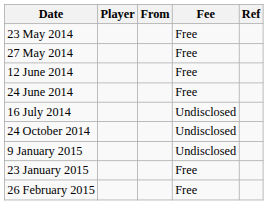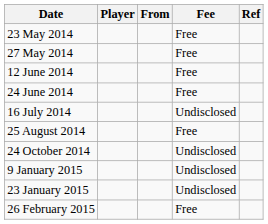 <table class="wikitable">
 <tr>
 <th>Date</th>
 <th>Player</th>
 <th>From</th>
 <th>Fee</th>
 <th>Ref</th>
 </tr>
 <tr>
 <td>23 May 2014</td>
 <td></td>
 <td></td>
 <td>Free</td>
 <td></td>
 </tr>
 <tr>
 <td>27 May 2014</td>
 <td></td>
 <td></td>
 <td>Free</td>
 <td></td>
 </tr>
 <tr>
 <td>12 June 2014</td>
 <td></td>
 <td></td>
 <td>Free</td>
 <td></td>
 </tr>
 <tr>
 <td>24 June 2014</td>
 <td></td>
 <td></td>
 <td>Free</td>
 <td></td>
 </tr>
 <tr>
 <td>16 July 2014</td>
 <td></td>
 <td></td>
 <td>Undisclosed</td>
 <td></td>
 </tr>
 <tr>
+<td>25 August 2014</td>
+<td></td>
+<td></td>
+<td>Free</td>
+<td></td>
+</tr>
+<tr>
 <td>24 October 2014</td>
 <td></td>
 <td></td>
 <td>Undisclosed</td>
 <td></td>
 </tr>
 <tr>
 <td>9 January 2015</td>
 <td></td>
 <td></td>
 <td>Undisclosed</td>
 <td></td>
 </tr>
 <tr>
 <td>23 January 2015</td>
 <td></td>
 <td></td>
-<td>Free</td>
+<td>Undisclosed</td>
 <td></td>
 </tr>
 <tr>
 <td>26 February 2015</td>
 <td></td>
 <td></td>
 <td>Free</td>
 <td></td>
 </tr>
 </table>
